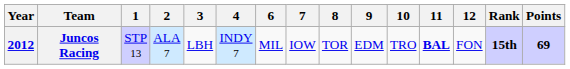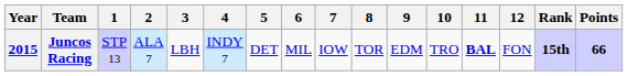 <table class="wikitable" style="text-align:center; font-size:90%">
 <tr>
 <th>Year</th>
 <th>Team</th>
 <th>1</th>
 <th>2</th>
 <th>3</th>
 <th>4</th>
+<th>5</th>
 <th>6</th>
 <th>7</th>
 <th>8</th>
 <th>9</th>
 <th>10</th>
 <th>11</th>
 <th>12</th>
 <th>Rank</th>
 <th>Points</th>
 </tr>
 <tr>
-<th><a href='#'>2012</a></th>
+<th><a href='#'>2015</a></th>
 <th><a href='#'>Juncos Racing</a></th>
 <td style="background:#CFCFFF;"><a href='#'>STP</a><br><small>13</small></td>
 <td style="background:#CFEAFF;"><a href='#'>ALA</a><br><small>7</small></td>
 <td><a href='#'>LBH</a><br><small> </small></td>
 <td style="background:#CFEAFF;"><a href='#'>INDY</a><br><small>7</small></td>
+<td><a href='#'>DET</a><br><small> </small></td>
 <td><a href='#'>MIL</a><br><small> </small></td>
 <td><a href='#'>IOW</a><br><small> </small></td>
 <td><a href='#'>TOR</a><br><small> </small></td>
 <td><a href='#'>EDM</a><br><small> </small></td>
 <td><a href='#'>TRO</a><br><small> </small></td>
 <td><strong><a href='#'>BAL</a><br><small> </small></strong></td>
 <td><a href='#'>FON</a><br><small> </small></td>
 <th style="background:#CFCFFF;">15th</th>
-<th style="background:#CFCFFF;">69</th>
+<th style="background:#CFCFFF;">66</th>
 </tr>
 </table>
